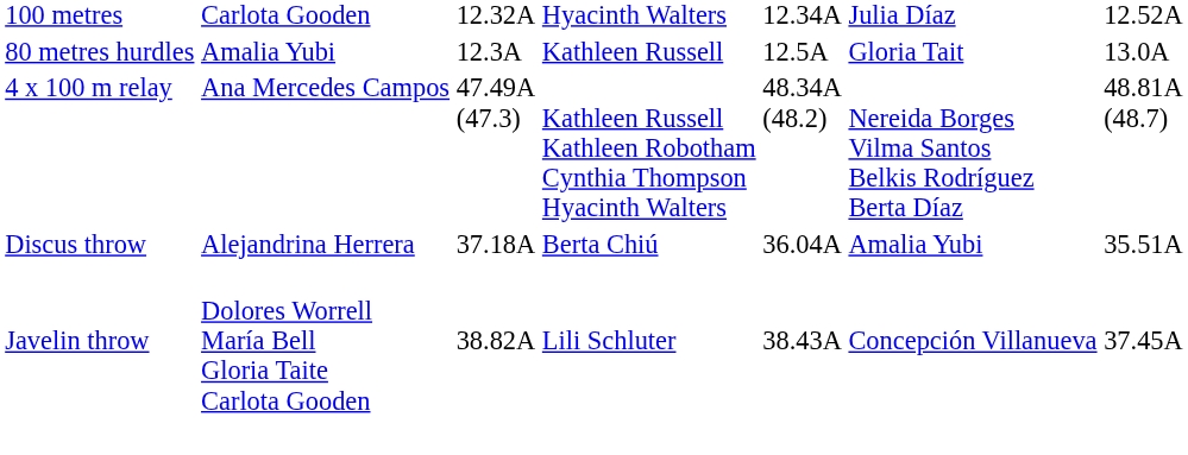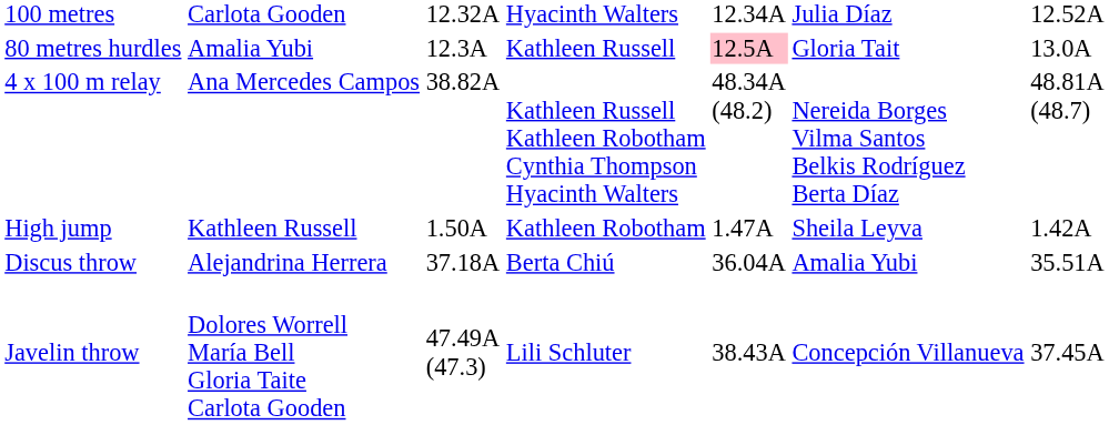 <table>
 <tr>
 <td><a href='#'>100 metres</a></td>
 <td><a href='#'>Carlota Gooden</a><br> </td>
 <td>12.32A</td>
 <td><a href='#'>Hyacinth Walters</a><br> </td>
 <td>12.34A</td>
 <td><a href='#'>Julia Díaz</a><br> </td>
 <td>12.52A</td>
 </tr>
 <tr>
 <td><a href='#'>80 metres hurdles</a></td>
 <td><a href='#'>Amalia Yubi</a><br> </td>
 <td>12.3A</td>
 <td><a href='#'>Kathleen Russell</a><br> </td>
-<td>12.5A</td>
+<td style="background: pink;">12.5A</td>
 <td><a href='#'>Gloria Tait</a><br> </td>
 <td>13.0A</td>
 </tr>
 <tr style="vertical-align:top;">
 <td><a href='#'>4 x 100 m relay</a></td>
 <td><a href='#'>Ana Mercedes Campos</a><br> </td>
-<td>47.49A<br>(47.3)</td>
+<td>38.82A</td>
 <td><br> <a href='#'>Kathleen Russell</a><br> <a href='#'>Kathleen Robotham</a><br> <a href='#'>Cynthia Thompson</a><br> <a href='#'>Hyacinth Walters</a></td>
 <td>48.34A<br>(48.2)</td>
 <td><br> <a href='#'>Nereida Borges</a><br> <a href='#'>Vilma Santos</a><br> <a href='#'>Belkis Rodríguez</a><br> <a href='#'>Berta Díaz</a></td>
 <td>48.81A<br>(48.7)</td>
+</tr>
+<tr>
+<td><a href='#'>High jump</a></td>
+<td><a href='#'>Kathleen Russell</a><br> </td>
+<td>1.50A</td>
+<td><a href='#'>Kathleen Robotham</a><br> </td>
+<td>1.47A</td>
+<td><a href='#'>Sheila Leyva</a><br> </td>
+<td>1.42A</td>
 </tr>
 <tr>
 <td><a href='#'>Discus throw</a></td>
 <td><a href='#'>Alejandrina Herrera</a><br> </td>
 <td>37.18A</td>
 <td><a href='#'>Berta Chiú</a><br> </td>
 <td>36.04A</td>
 <td><a href='#'>Amalia Yubi</a><br> </td>
 <td>35.51A</td>
 </tr>
 <tr>
 <td><a href='#'>Javelin throw</a></td>
 <td><br> <a href='#'>Dolores Worrell</a><br> <a href='#'>María Bell</a><br> <a href='#'>Gloria Taite</a><br> <a href='#'>Carlota Gooden</a></td>
-<td>38.82A</td>
+<td>47.49A<br>(47.3)</td>
 <td><a href='#'>Lili Schluter</a><br> </td>
 <td>38.43A</td>
 <td><a href='#'>Concepción Villanueva</a><br> </td>
 <td>37.45A</td>
 </tr>
 </table>
